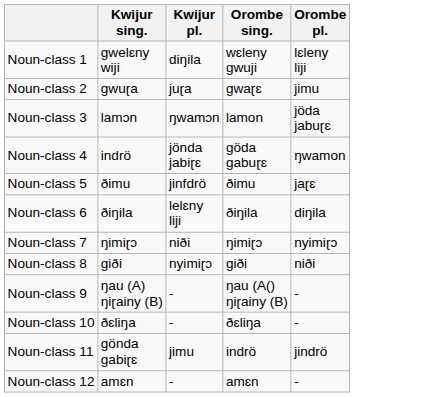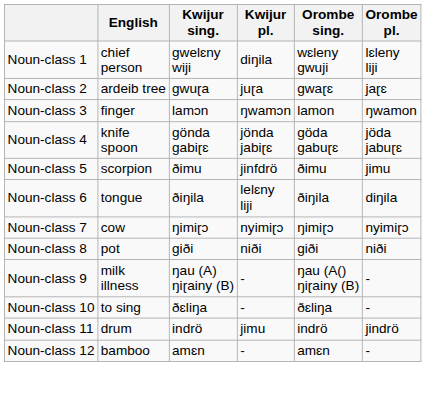 <table class="wikitable">
 <tr>
 <th></th>
+<th>English</th>
 <th>Kwijur<br>sing.</th>
 <th>Kwijur<br>pl.</th>
 <th>Orombe<br>sing.</th>
 <th>Orombe<br>pl.</th>
 </tr>
 <tr>
 <td>Noun-class 1</td>
+<td>chief<br>person</td>
 <td>gwelɛny<br>wiji</td>
 <td>diŋila</td>
 <td>wɛleny<br>gwuji</td>
 <td>lɛleny<br>liji</td>
 </tr>
 <tr>
 <td>Noun-class 2</td>
+<td>ardeib tree</td>
 <td>gwuɽa</td>
 <td>juɽa</td>
 <td>gwaɽɛ</td>
+<td>jaɽɛ</td>
+</tr>
+<tr>
+<td>Noun-class 3</td>
+<td>finger</td>
+<td>lamɔn</td>
+<td>ŋwamɔn</td>
+<td>lamon</td>
+<td>ŋwamon</td>
+</tr>
+<tr>
+<td>Noun-class 4</td>
+<td>knife<br>spoon</td>
+<td>gönda<br>gabiɽɛ</td>
+<td>jönda<br>jabiɽɛ</td>
+<td>göda<br>gabuɽɛ</td>
+<td>jöda<br>jabuɽɛ</td>
+</tr>
+<tr>
+<td>Noun-class 5</td>
+<td>scorpion</td>
+<td>ðimu</td>
+<td>jinfdrö</td>
+<td>ðimu</td>
 <td>jimu</td>
 </tr>
 <tr>
-<td>Noun-class 3</td>
-<td>lamɔn</td>
-<td>ŋwamɔn</td>
-<td>lamon</td>
-<td>jöda<br>jabuɽɛ</td>
-</tr>
-<tr>
-<td>Noun-class 4</td>
-<td>indrö</td>
-<td>jönda<br>jabiɽɛ</td>
-<td>göda<br>gabuɽɛ</td>
-<td>ŋwamon</td>
-</tr>
-<tr>
-<td>Noun-class 5</td>
-<td>ðimu</td>
-<td>jinfdrö</td>
-<td>ðimu</td>
-<td>jaɽɛ</td>
-</tr>
-<tr>
 <td>Noun-class 6</td>
+<td>tongue</td>
 <td>ðiŋila</td>
 <td>lelɛny<br>liji</td>
 <td>ðiŋila</td>
 <td>diŋila</td>
 </tr>
 <tr>
 <td>Noun-class 7</td>
+<td>cow</td>
 <td>ŋimiɽɔ</td>
-<td>niði</td>
+<td>nyimiɽɔ</td>
 <td>ŋimiɽɔ</td>
 <td>nyimiɽɔ</td>
 </tr>
 <tr>
 <td>Noun-class 8</td>
+<td>pot</td>
 <td>giði</td>
-<td>nyimiɽɔ</td>
+<td>niði</td>
 <td>giði</td>
 <td>niði</td>
 </tr>
 <tr>
 <td>Noun-class 9</td>
+<td>milk<br>illness</td>
 <td>ŋau (A)<br>ŋiɽainy (B)</td>
 <td>-</td>
 <td>ŋau (A()<br>ŋiɽainy (B)</td>
 <td>-</td>
 </tr>
 <tr>
 <td>Noun-class 10</td>
+<td>to sing</td>
 <td>ðɛliŋa</td>
 <td>-</td>
 <td>ðɛliŋa</td>
 <td>-</td>
 </tr>
 <tr>
 <td>Noun-class 11</td>
-<td>gönda<br>gabiɽɛ</td>
+<td>drum</td>
+<td>indrö</td>
 <td>jimu</td>
 <td>indrö</td>
 <td>jindrö</td>
 </tr>
 <tr>
 <td>Noun-class 12</td>
+<td>bamboo</td>
 <td>amɛn</td>
 <td>-</td>
 <td>amɛn</td>
 <td>-</td>
 </tr>
 </table>
